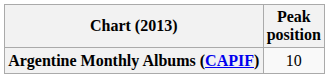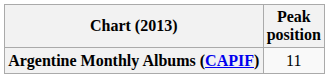 <table class="wikitable sortable plainrowheaders" style="text-align:center">
 <tr>
 <th scope="col">Chart (2013)</th>
 <th scope="col">Peak<br>position</th>
 </tr>
 <tr>
 <th scope="row">Argentine Monthly Albums (<a href='#'>CAPIF</a>)</th>
-<td>10</td>
+<td>11</td>
 </tr>
 </table>
